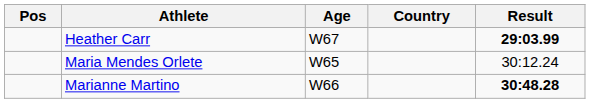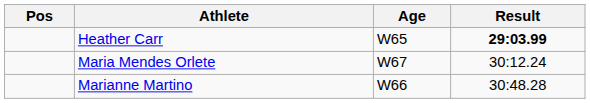 <table class="wikitable"  style="text-align:center; width:50%;">
 <tr>
 <th>Pos</th>
 <th>Athlete</th>
 <th>Age</th>
-<th>Country</th>
 <th>Result</th>
 </tr>
 <tr>
 <td align=center></td>
 <td align=left><a href='#'>Heather Carr</a></td>
-<td align=left>W67</td>
-<td align=left></td>
+<td align=left>W65</td>
 <td><strong>29:03.99</strong></td>
 </tr>
 <tr>
 <td align=center></td>
 <td align=left><a href='#'>Maria Mendes Orlete</a></td>
-<td align=left>W65</td>
-<td align=left></td>
+<td align=left>W67</td>
 <td>30:12.24</td>
 </tr>
 <tr>
 <td align=center></td>
 <td align=left><a href='#'>Marianne Martino</a></td>
 <td align=left>W66</td>
-<td align=left></td>
-<td><strong>30:48.28</strong></td>
+<td>30:48.28</td>
 </tr>
 </table>
